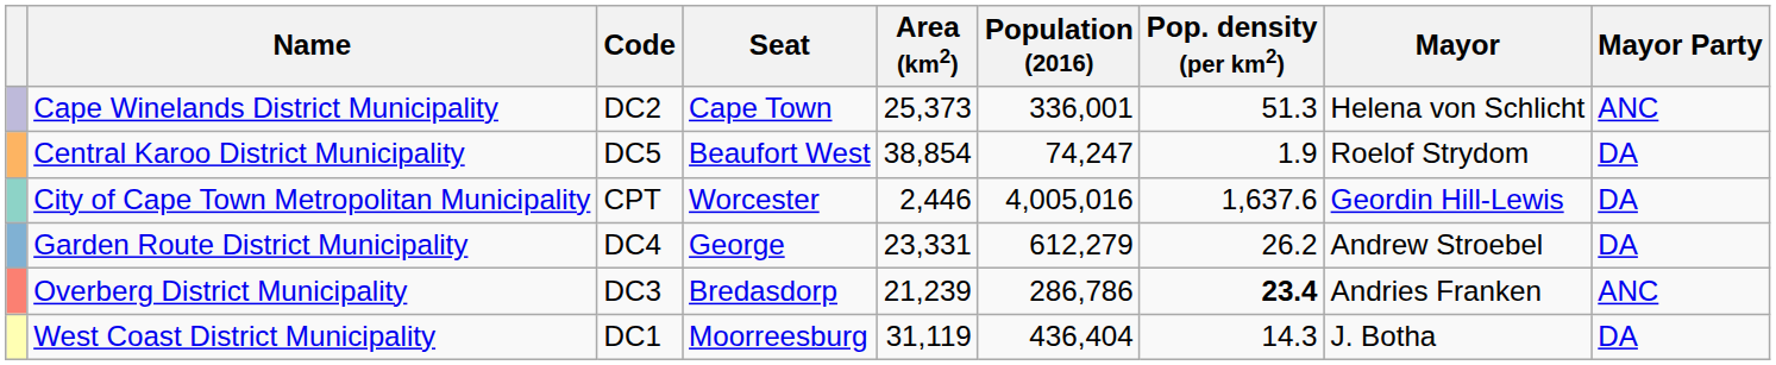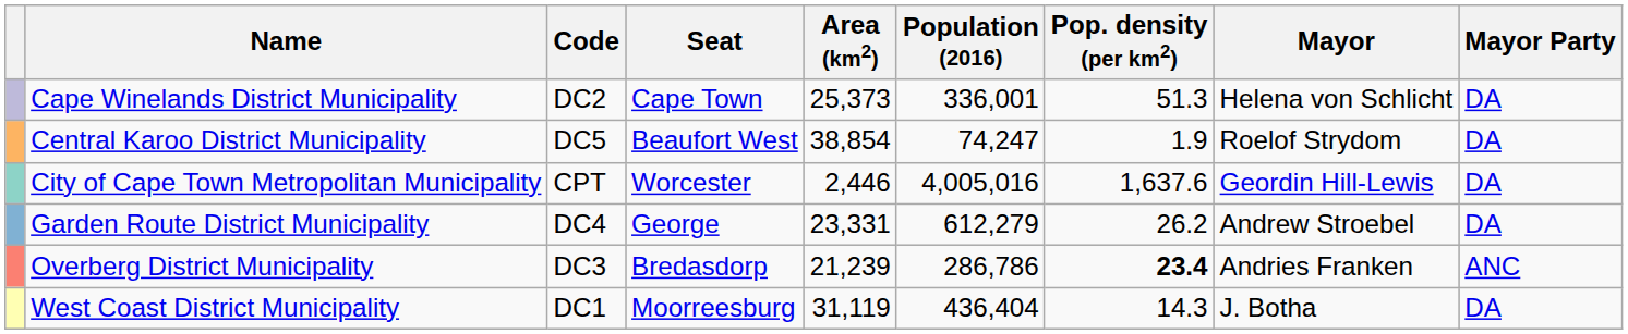 <table class="wikitable sortable">
 <tr>
 <th class="unsortable"> </th>
 <th>Name</th>
 <th>Code</th>
 <th>Seat</th>
 <th>Area<br><small>(km<sup>2</sup>)</small></th>
 <th>Population<br><small>(2016)</small></th>
 <th>Pop. density<br><small>(per km<sup>2</sup>)</small></th>
 <th>Mayor</th>
 <th>Mayor Party</th>
 </tr>
 <tr>
 <td style="text-align:center;background-color:#BEBADA"></td>
 <td><a href='#'>Cape Winelands District Municipality</a></td>
 <td>DC2</td>
 <td><a href='#'>Cape Town</a></td>
 <td style="text-align:right">25,373</td>
 <td style="text-align:right">336,001</td>
 <td style="text-align:right">51.3</td>
 <td>Helena von Schlicht</td>
-<td><a href='#'>ANC</a></td>
+<td><a href='#'>DA</a></td>
 </tr>
 <tr>
 <td style="text-align:center;background-color:#FDB462"></td>
 <td><a href='#'>Central Karoo District Municipality</a></td>
 <td>DC5</td>
 <td><a href='#'>Beaufort West</a></td>
 <td style="text-align:right">38,854</td>
 <td style="text-align:right">74,247</td>
 <td style="text-align:right">1.9</td>
 <td>Roelof Strydom</td>
 <td><a href='#'>DA</a></td>
 </tr>
 <tr>
 <td style="text-align:center;background-color:#8DD3C7"></td>
 <td><a href='#'>City of Cape Town Metropolitan Municipality</a></td>
 <td>CPT</td>
 <td><a href='#'>Worcester</a></td>
 <td style="text-align:right">2,446</td>
 <td style="text-align:right">4,005,016</td>
 <td style="text-align:right">1,637.6</td>
 <td><a href='#'>Geordin Hill-Lewis</a></td>
 <td><a href='#'>DA</a></td>
 </tr>
 <tr>
 <td style="text-align:center;background-color:#80B1D3"></td>
 <td><a href='#'>Garden Route District Municipality</a></td>
 <td>DC4</td>
 <td><a href='#'>George</a></td>
 <td style="text-align:right">23,331</td>
 <td style="text-align:right">612,279</td>
 <td style="text-align:right">26.2</td>
 <td>Andrew Stroebel</td>
 <td><a href='#'>DA</a></td>
 </tr>
 <tr>
 <td style="text-align:center;background-color:#FB8072"></td>
 <td><a href='#'>Overberg District Municipality</a></td>
 <td>DC3</td>
 <td><a href='#'>Bredasdorp</a></td>
 <td style="text-align:right">21,239</td>
 <td style="text-align:right">286,786</td>
 <td style="text-align:right"><strong>23.4</strong></td>
 <td>Andries Franken</td>
 <td><a href='#'>ANC</a></td>
 </tr>
 <tr>
 <td style="text-align:center;background-color:#FFFFB3"></td>
 <td><a href='#'>West Coast District Municipality</a></td>
 <td>DC1</td>
 <td><a href='#'>Moorreesburg</a></td>
 <td style="text-align:right">31,119</td>
 <td style="text-align:right">436,404</td>
 <td style="text-align:right">14.3</td>
 <td>J. Botha</td>
 <td><a href='#'>DA</a></td>
 </tr>
 </table>
